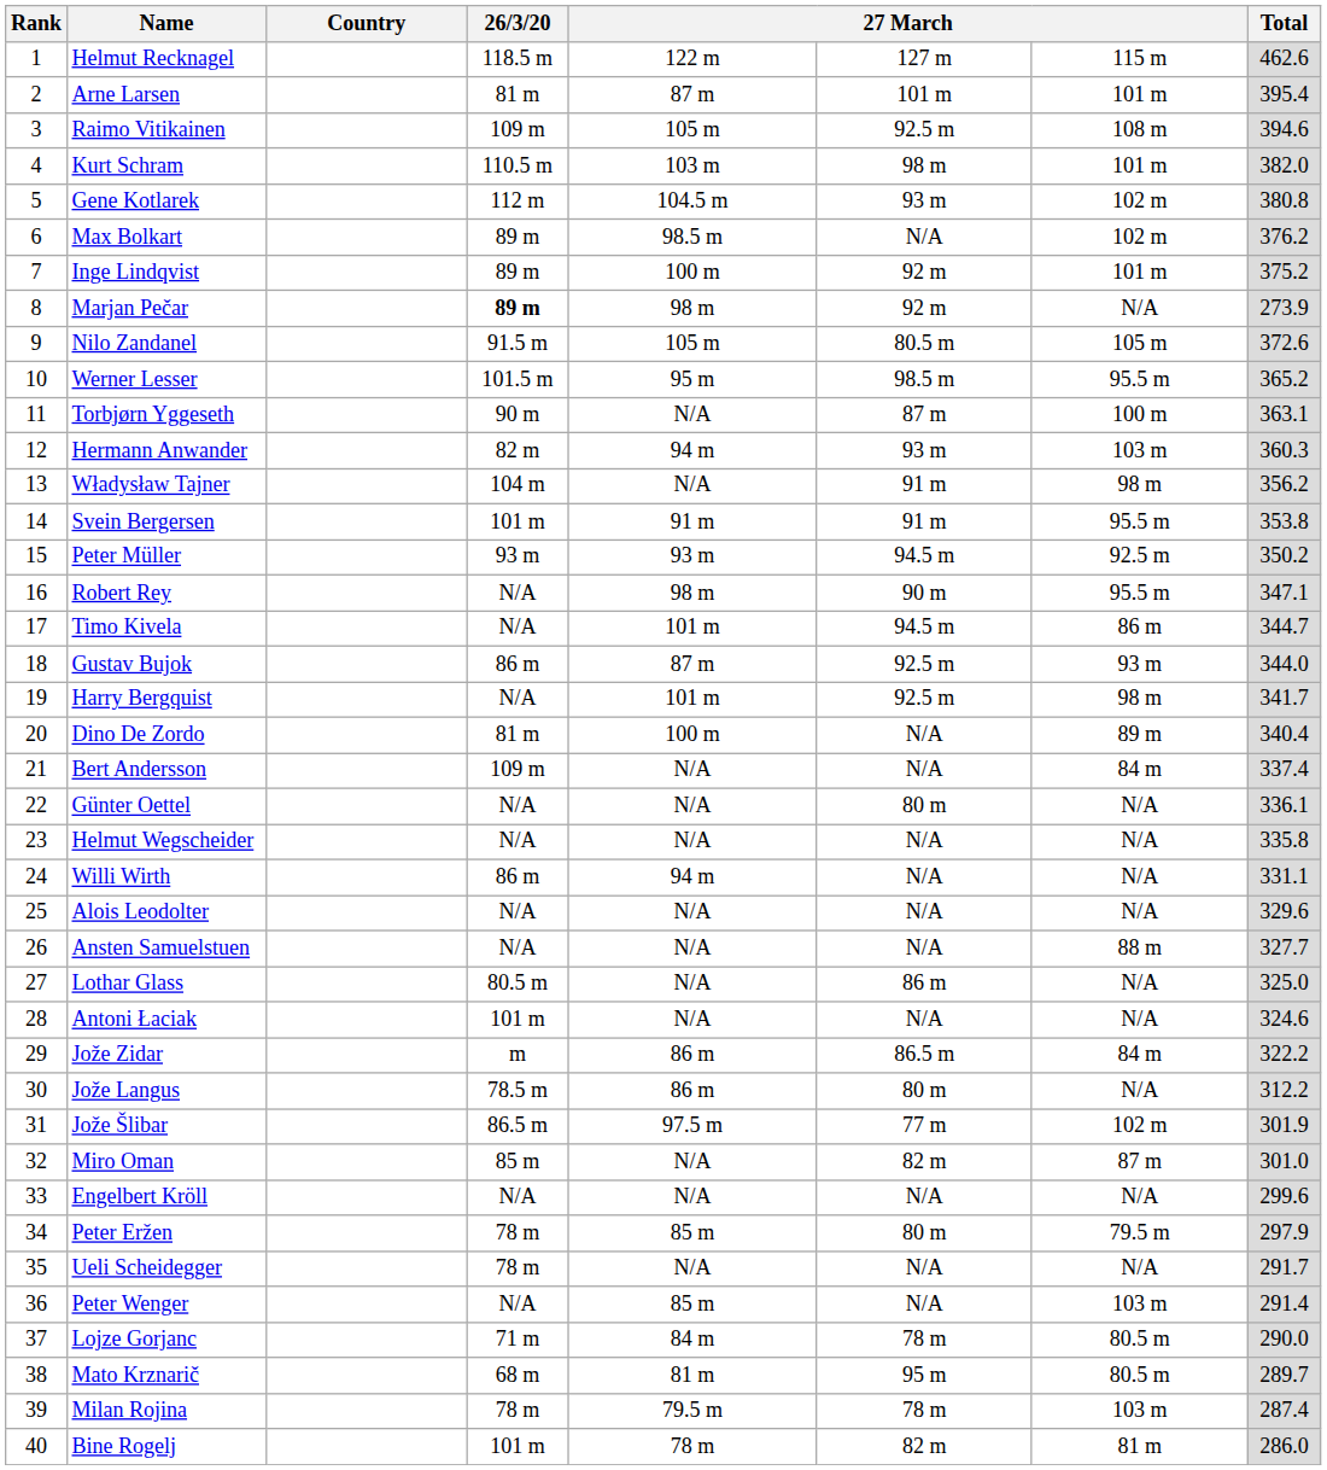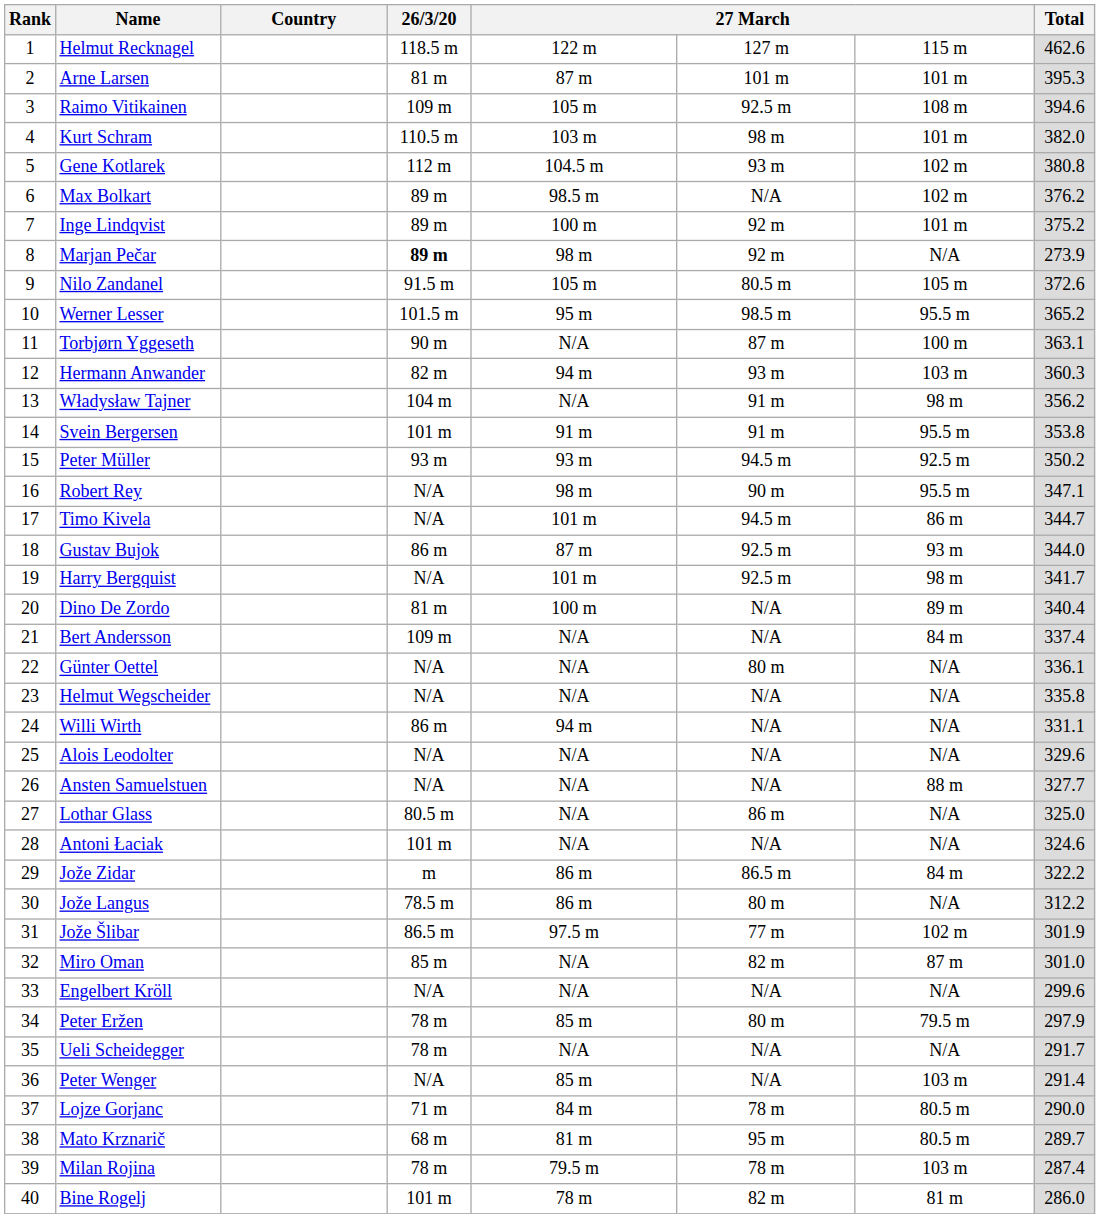 <table class="wikitable sortable" style="background:#fff; font-size:86%; width:42%; line-height:16px; border:grey solid 1px; border-collapse:collapse;">
 <tr>
 <th width="30">Rank</th>
 <th width="120">Name</th>
 <th width="120">Country</th>
 <th width="58">26/3/20</th>
 <th width="173" colspan=3>27 March</th>
 <th width="40">Total</th>
 </tr>
 <tr>
 <td align=center>1</td>
 <td><a href='#'>Helmut Recknagel</a></td>
 <td></td>
 <td align=center>118.5 m</td>
 <td align=center>122 m</td>
 <td align=center>127 m</td>
 <td align=center>115 m</td>
 <td align=center bgcolor=#DCDCDC>462.6</td>
 </tr>
 <tr>
 <td align=center>2</td>
 <td><a href='#'>Arne Larsen</a></td>
 <td></td>
 <td align=center>81 m</td>
 <td align=center>87 m</td>
 <td align=center>101 m</td>
 <td align=center>101 m</td>
-<td align=center bgcolor=#DCDCDC>395.4</td>
+<td align=center bgcolor=#DCDCDC>395.3</td>
 </tr>
 <tr>
 <td align=center>3</td>
 <td><a href='#'>Raimo Vitikainen</a></td>
 <td></td>
 <td align=center>109 m</td>
 <td align=center>105 m</td>
 <td align=center>92.5 m</td>
 <td align=center>108 m</td>
 <td align=center bgcolor=#DCDCDC>394.6</td>
 </tr>
 <tr>
 <td align=center>4</td>
 <td><a href='#'>Kurt Schram</a></td>
 <td></td>
 <td align=center>110.5 m</td>
 <td align=center>103 m</td>
 <td align=center>98 m</td>
 <td align=center>101 m</td>
 <td align=center bgcolor=#DCDCDC>382.0</td>
 </tr>
 <tr>
 <td align=center>5</td>
 <td><a href='#'>Gene Kotlarek</a></td>
 <td></td>
 <td align=center>112 m</td>
 <td align=center>104.5 m</td>
 <td align=center>93 m</td>
 <td align=center>102 m</td>
 <td align=center bgcolor=#DCDCDC>380.8</td>
 </tr>
 <tr>
 <td align=center>6</td>
 <td><a href='#'>Max Bolkart</a></td>
 <td></td>
 <td align=center>89 m</td>
 <td align=center>98.5 m</td>
 <td align=center>N/A</td>
 <td align=center>102 m</td>
 <td align=center bgcolor=#DCDCDC>376.2</td>
 </tr>
 <tr>
 <td align=center>7</td>
 <td><a href='#'>Inge Lindqvist</a></td>
 <td></td>
 <td align=center>89 m</td>
 <td align=center>100 m</td>
 <td align=center>92 m</td>
 <td align=center>101 m</td>
 <td align=center bgcolor=#DCDCDC>375.2</td>
 </tr>
 <tr>
 <td align=center>8</td>
 <td><a href='#'>Marjan Pečar</a></td>
 <td></td>
 <td align=center><strong>89 m</strong></td>
 <td align=center>98 m</td>
 <td align=center>92 m</td>
 <td align=center>N/A</td>
 <td align=center bgcolor=#DCDCDC>273.9</td>
 </tr>
 <tr>
 <td align=center>9</td>
 <td><a href='#'>Nilo Zandanel</a></td>
 <td></td>
 <td align=center>91.5 m</td>
 <td align=center>105 m</td>
 <td align=center>80.5 m</td>
 <td align=center>105 m</td>
 <td align=center bgcolor=#DCDCDC>372.6</td>
 </tr>
 <tr>
 <td align=center>10</td>
 <td><a href='#'>Werner Lesser</a></td>
 <td></td>
 <td align=center>101.5 m</td>
 <td align=center>95 m</td>
 <td align=center>98.5 m</td>
 <td align=center>95.5 m</td>
 <td align=center bgcolor=#DCDCDC>365.2</td>
 </tr>
 <tr>
 <td align=center>11</td>
 <td><a href='#'>Torbjørn Yggeseth</a></td>
 <td></td>
 <td align=center>90 m</td>
 <td align=center>N/A</td>
 <td align=center>87 m</td>
 <td align=center>100 m</td>
 <td align=center bgcolor=#DCDCDC>363.1</td>
 </tr>
 <tr>
 <td align=center>12</td>
 <td><a href='#'>Hermann Anwander</a></td>
 <td></td>
 <td align=center>82 m</td>
 <td align=center>94 m</td>
 <td align=center>93 m</td>
 <td align=center>103 m</td>
 <td align=center bgcolor=#DCDCDC>360.3</td>
 </tr>
 <tr>
 <td align=center>13</td>
 <td><a href='#'>Władysław Tajner</a></td>
 <td></td>
 <td align=center>104 m</td>
 <td align=center>N/A</td>
 <td align=center>91 m</td>
 <td align=center>98 m</td>
 <td align=center bgcolor=#DCDCDC>356.2</td>
 </tr>
 <tr>
 <td align=center>14</td>
 <td><a href='#'>Svein Bergersen</a></td>
 <td></td>
 <td align=center>101 m</td>
 <td align=center>91 m</td>
 <td align=center>91 m</td>
 <td align=center>95.5 m</td>
 <td align=center bgcolor=#DCDCDC>353.8</td>
 </tr>
 <tr>
 <td align=center>15</td>
 <td><a href='#'>Peter Müller</a></td>
 <td></td>
 <td align=center>93 m</td>
 <td align=center>93 m</td>
 <td align=center>94.5 m</td>
 <td align=center>92.5 m</td>
 <td align=center bgcolor=#DCDCDC>350.2</td>
 </tr>
 <tr>
 <td align=center>16</td>
 <td><a href='#'>Robert Rey</a></td>
 <td></td>
 <td align=center>N/A</td>
 <td align=center>98 m</td>
 <td align=center>90 m</td>
 <td align=center>95.5 m</td>
 <td align=center bgcolor=#DCDCDC>347.1</td>
 </tr>
 <tr>
 <td align=center>17</td>
 <td><a href='#'>Timo Kivela</a></td>
 <td></td>
 <td align=center>N/A</td>
 <td align=center>101 m</td>
 <td align=center>94.5 m</td>
 <td align=center>86 m</td>
 <td align=center bgcolor=#DCDCDC>344.7</td>
 </tr>
 <tr>
 <td align=center>18</td>
 <td><a href='#'>Gustav Bujok</a></td>
 <td></td>
 <td align=center>86 m</td>
 <td align=center>87 m</td>
 <td align=center>92.5 m</td>
 <td align=center>93 m</td>
 <td align=center bgcolor=#DCDCDC>344.0</td>
 </tr>
 <tr>
 <td align=center>19</td>
 <td><a href='#'>Harry Bergquist</a></td>
 <td></td>
 <td align=center>N/A</td>
 <td align=center>101 m</td>
 <td align=center>92.5 m</td>
 <td align=center>98 m</td>
 <td align=center bgcolor=#DCDCDC>341.7</td>
 </tr>
 <tr>
 <td align=center>20</td>
 <td><a href='#'>Dino De Zordo</a></td>
 <td></td>
 <td align=center>81 m</td>
 <td align=center>100 m</td>
 <td align=center>N/A</td>
 <td align=center>89 m</td>
 <td align=center bgcolor=#DCDCDC>340.4</td>
 </tr>
 <tr>
 <td align=center>21</td>
 <td><a href='#'>Bert Andersson</a></td>
 <td></td>
 <td align=center>109 m</td>
 <td align=center>N/A</td>
 <td align=center>N/A</td>
 <td align=center>84 m</td>
 <td align=center bgcolor=#DCDCDC>337.4</td>
 </tr>
 <tr>
 <td align=center>22</td>
 <td><a href='#'>Günter Oettel</a></td>
 <td></td>
 <td align=center>N/A</td>
 <td align=center>N/A</td>
 <td align=center>80 m</td>
 <td align=center>N/A</td>
 <td align=center bgcolor=#DCDCDC>336.1</td>
 </tr>
 <tr>
 <td align=center>23</td>
 <td><a href='#'>Helmut Wegscheider</a></td>
 <td></td>
 <td align=center>N/A</td>
 <td align=center>N/A</td>
 <td align=center>N/A</td>
 <td align=center>N/A</td>
 <td align=center bgcolor=#DCDCDC>335.8</td>
 </tr>
 <tr>
 <td align=center>24</td>
 <td><a href='#'>Willi Wirth</a></td>
 <td></td>
 <td align=center>86 m</td>
 <td align=center>94 m</td>
 <td align=center>N/A</td>
 <td align=center>N/A</td>
 <td align=center bgcolor=#DCDCDC>331.1</td>
 </tr>
 <tr>
 <td align=center>25</td>
 <td><a href='#'>Alois Leodolter</a></td>
 <td></td>
 <td align=center>N/A</td>
 <td align=center>N/A</td>
 <td align=center>N/A</td>
 <td align=center>N/A</td>
 <td align=center bgcolor=#DCDCDC>329.6</td>
 </tr>
 <tr>
 <td align=center>26</td>
 <td><a href='#'>Ansten Samuelstuen</a></td>
 <td></td>
 <td align=center>N/A</td>
 <td align=center>N/A</td>
 <td align=center>N/A</td>
 <td align=center>88 m</td>
 <td align=center bgcolor=#DCDCDC>327.7</td>
 </tr>
 <tr>
 <td align=center>27</td>
 <td><a href='#'>Lothar Glass</a></td>
 <td></td>
 <td align=center>80.5 m</td>
 <td align=center>N/A</td>
 <td align=center>86 m</td>
 <td align=center>N/A</td>
 <td align=center bgcolor=#DCDCDC>325.0</td>
 </tr>
 <tr>
 <td align=center>28</td>
 <td><a href='#'>Antoni Łaciak</a></td>
 <td></td>
 <td align=center>101 m</td>
 <td align=center>N/A</td>
 <td align=center>N/A</td>
 <td align=center>N/A</td>
 <td align=center bgcolor=#DCDCDC>324.6</td>
 </tr>
 <tr>
 <td align=center>29</td>
 <td><a href='#'>Jože Zidar</a></td>
 <td></td>
 <td align=center> m</td>
 <td align=center>86 m</td>
 <td align=center>86.5 m</td>
 <td align=center>84 m</td>
 <td align=center bgcolor=#DCDCDC>322.2</td>
 </tr>
 <tr>
 <td align=center>30</td>
 <td><a href='#'>Jože Langus</a></td>
 <td></td>
 <td align=center>78.5 m</td>
 <td align=center>86 m</td>
 <td align=center>80 m</td>
 <td align=center>N/A</td>
 <td align=center bgcolor=#DCDCDC>312.2</td>
 </tr>
 <tr>
 <td align=center>31</td>
 <td><a href='#'>Jože Šlibar</a></td>
 <td></td>
 <td align=center>86.5 m</td>
 <td align=center>97.5 m</td>
 <td align=center>77 m</td>
 <td align=center>102 m</td>
 <td align=center bgcolor=#DCDCDC>301.9</td>
 </tr>
 <tr>
 <td align=center>32</td>
 <td><a href='#'>Miro Oman</a></td>
 <td></td>
 <td align=center>85 m</td>
 <td align=center>N/A</td>
 <td align=center>82 m</td>
 <td align=center>87 m</td>
 <td align=center bgcolor=#DCDCDC>301.0</td>
 </tr>
 <tr>
 <td align=center>33</td>
 <td><a href='#'>Engelbert Kröll</a></td>
 <td></td>
 <td align=center>N/A</td>
 <td align=center>N/A</td>
 <td align=center>N/A</td>
 <td align=center>N/A</td>
 <td align=center bgcolor=#DCDCDC>299.6</td>
 </tr>
 <tr>
 <td align=center>34</td>
 <td><a href='#'>Peter Eržen</a></td>
 <td></td>
 <td align=center>78 m</td>
 <td align=center>85 m</td>
 <td align=center>80 m</td>
 <td align=center>79.5 m</td>
 <td align=center bgcolor=#DCDCDC>297.9</td>
 </tr>
 <tr>
 <td align=center>35</td>
 <td><a href='#'>Ueli Scheidegger</a></td>
 <td></td>
 <td align=center>78 m</td>
 <td align=center>N/A</td>
 <td align=center>N/A</td>
 <td align=center>N/A</td>
 <td align=center bgcolor=#DCDCDC>291.7</td>
 </tr>
 <tr>
 <td align=center>36</td>
 <td><a href='#'>Peter Wenger</a></td>
 <td></td>
 <td align=center>N/A</td>
 <td align=center>85 m</td>
 <td align=center>N/A</td>
 <td align=center>103 m</td>
 <td align=center bgcolor=#DCDCDC>291.4</td>
 </tr>
 <tr>
 <td align=center>37</td>
 <td><a href='#'>Lojze Gorjanc</a></td>
 <td></td>
 <td align=center>71 m</td>
 <td align=center>84 m</td>
 <td align=center>78 m</td>
 <td align=center>80.5 m</td>
 <td align=center bgcolor=#DCDCDC>290.0</td>
 </tr>
 <tr>
 <td align=center>38</td>
 <td><a href='#'>Mato Krznarič</a></td>
 <td></td>
 <td align=center>68 m</td>
 <td align=center>81 m</td>
 <td align=center>95 m</td>
 <td align=center>80.5 m</td>
 <td align=center bgcolor=#DCDCDC>289.7</td>
 </tr>
 <tr>
 <td align=center>39</td>
 <td><a href='#'>Milan Rojina</a></td>
 <td></td>
 <td align=center>78 m</td>
 <td align=center>79.5 m</td>
 <td align=center>78 m</td>
 <td align=center>103 m</td>
 <td align=center bgcolor=#DCDCDC>287.4</td>
 </tr>
 <tr>
 <td align=center>40</td>
 <td><a href='#'>Bine Rogelj</a></td>
 <td></td>
 <td align=center>101 m</td>
 <td align=center>78 m</td>
 <td align=center>82 m</td>
 <td align=center>81 m</td>
 <td align=center bgcolor=#DCDCDC>286.0</td>
 </tr>
 </table>
